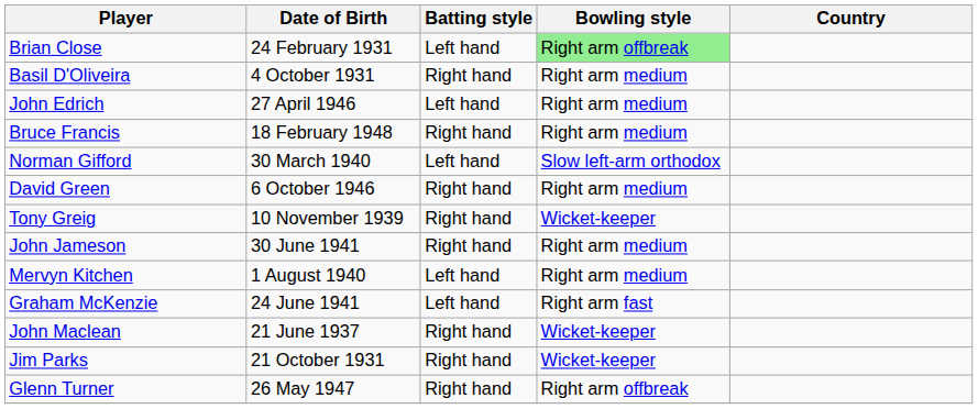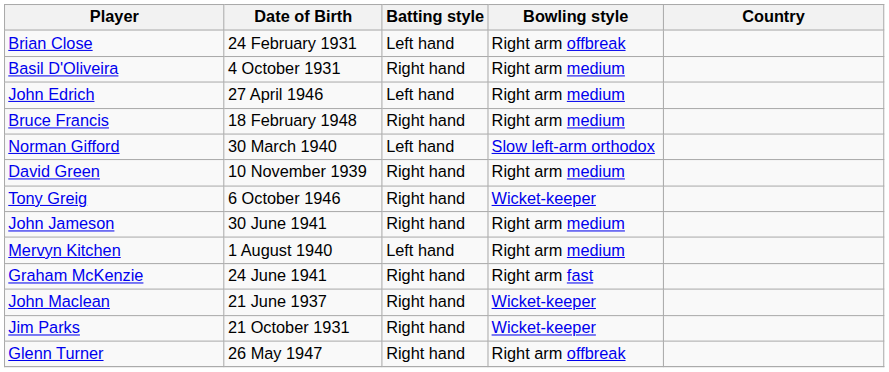 <table class="wikitable">
 <tr>
 <th width="25%">Player</th>
 <th width="18%">Date of Birth</th>
 <th width="12%">Batting style</th>
 <th width="20%">Bowling style</th>
 <th width="25%">Country</th>
 </tr>
 <tr>
 <td><a href='#'>Brian Close</a></td>
 <td>24 February 1931</td>
 <td>Left hand</td>
-<td style="background: lightgreen;">Right arm <a href='#'>offbreak</a></td>
+<td>Right arm <a href='#'>offbreak</a></td>
 <td></td>
 </tr>
 <tr>
 <td><a href='#'>Basil D'Oliveira</a></td>
 <td>4 October 1931</td>
 <td>Right hand</td>
 <td>Right arm <a href='#'>medium</a></td>
 <td></td>
 </tr>
 <tr>
 <td><a href='#'>John Edrich</a></td>
 <td>27 April 1946</td>
 <td>Left hand</td>
 <td>Right arm <a href='#'>medium</a></td>
 <td></td>
 </tr>
 <tr>
 <td><a href='#'>Bruce Francis</a></td>
 <td>18 February 1948</td>
 <td>Right hand</td>
 <td>Right arm <a href='#'>medium</a></td>
 <td></td>
 </tr>
 <tr>
 <td><a href='#'>Norman Gifford</a></td>
 <td>30 March 1940</td>
 <td>Left hand</td>
 <td><a href='#'>Slow left-arm orthodox</a></td>
 <td></td>
 </tr>
 <tr>
 <td><a href='#'>David Green</a></td>
-<td>6 October 1946</td>
+<td>10 November 1939</td>
 <td>Right hand</td>
 <td>Right arm <a href='#'>medium</a></td>
 <td></td>
 </tr>
 <tr>
 <td><a href='#'>Tony Greig</a></td>
-<td>10 November 1939</td>
+<td>6 October 1946</td>
 <td>Right hand</td>
 <td><a href='#'>Wicket-keeper</a></td>
 <td></td>
 </tr>
 <tr>
 <td><a href='#'>John Jameson</a></td>
 <td>30 June 1941</td>
 <td>Right hand</td>
 <td>Right arm <a href='#'>medium</a></td>
 <td></td>
 </tr>
 <tr>
 <td><a href='#'>Mervyn Kitchen</a></td>
 <td>1 August 1940</td>
 <td>Left hand</td>
 <td>Right arm <a href='#'>medium</a></td>
 <td></td>
 </tr>
 <tr>
 <td><a href='#'>Graham McKenzie</a></td>
 <td>24 June 1941</td>
-<td>Left hand</td>
+<td>Right hand</td>
 <td>Right arm <a href='#'>fast</a></td>
 <td></td>
 </tr>
 <tr>
 <td><a href='#'>John Maclean</a></td>
 <td>21 June 1937</td>
 <td>Right hand</td>
 <td><a href='#'>Wicket-keeper</a></td>
 <td></td>
 </tr>
 <tr>
 <td><a href='#'>Jim Parks</a></td>
 <td>21 October 1931</td>
 <td>Right hand</td>
 <td><a href='#'>Wicket-keeper</a></td>
 <td></td>
 </tr>
 <tr>
 <td><a href='#'>Glenn Turner</a></td>
 <td>26 May 1947</td>
 <td>Right hand</td>
 <td>Right arm <a href='#'>offbreak</a></td>
 <td></td>
 </tr>
 <tr>
 </tr>
 </table>
